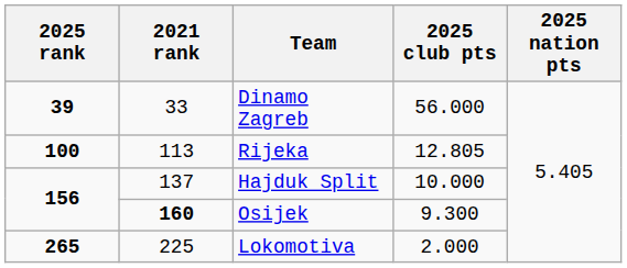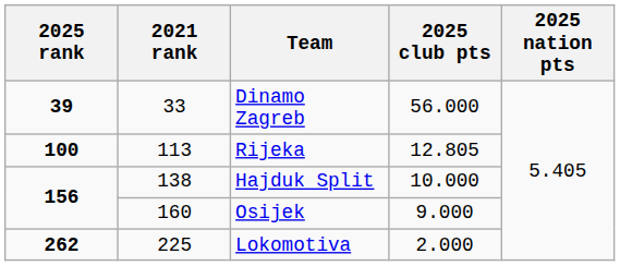 <table class="wikitable" style="text-align: center;">
 <tr>
 <th width= 70>2025<br>rank</th>
 <th width= 70>2021<br>rank</th>
 <th width=100>Team</th>
 <th width= 70>2025<br>club pts</th>
 <th width= 70>2025<br>nation pts</th>
 </tr>
 <tr>
 <td><strong>39</strong></td>
 <td>33</td>
 <td align=left><a href='#'>Dinamo Zagreb</a></td>
 <td>56.000</td>
 <td rowspan="5">5.405</td>
 </tr>
 <tr>
 <td><strong>100</strong></td>
 <td>113</td>
 <td align=left><a href='#'>Rijeka</a></td>
 <td>12.805</td>
 </tr>
 <tr>
 <td rowspan="2"><strong>156</strong></td>
-<td>137</td>
+<td>138</td>
 <td align=left><a href='#'>Hajduk Split</a></td>
 <td>10.000</td>
 </tr>
 <tr>
-<td><strong>160</strong></td>
+<td>160</td>
 <td align=left><a href='#'>Osijek</a></td>
-<td>9.300</td>
+<td>9.000</td>
 </tr>
 <tr>
-<td><strong>265</strong></td>
+<td><strong>262</strong></td>
 <td>225</td>
 <td align=left><a href='#'>Lokomotiva</a></td>
 <td>2.000</td>
 </tr>
 </table>
